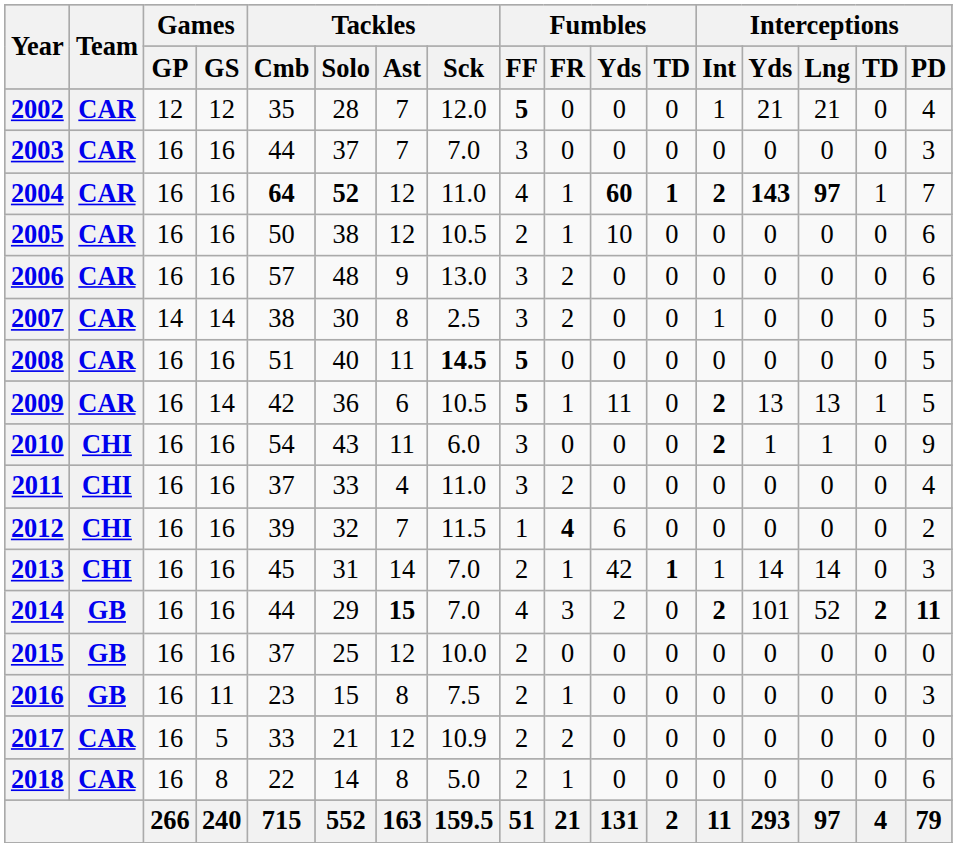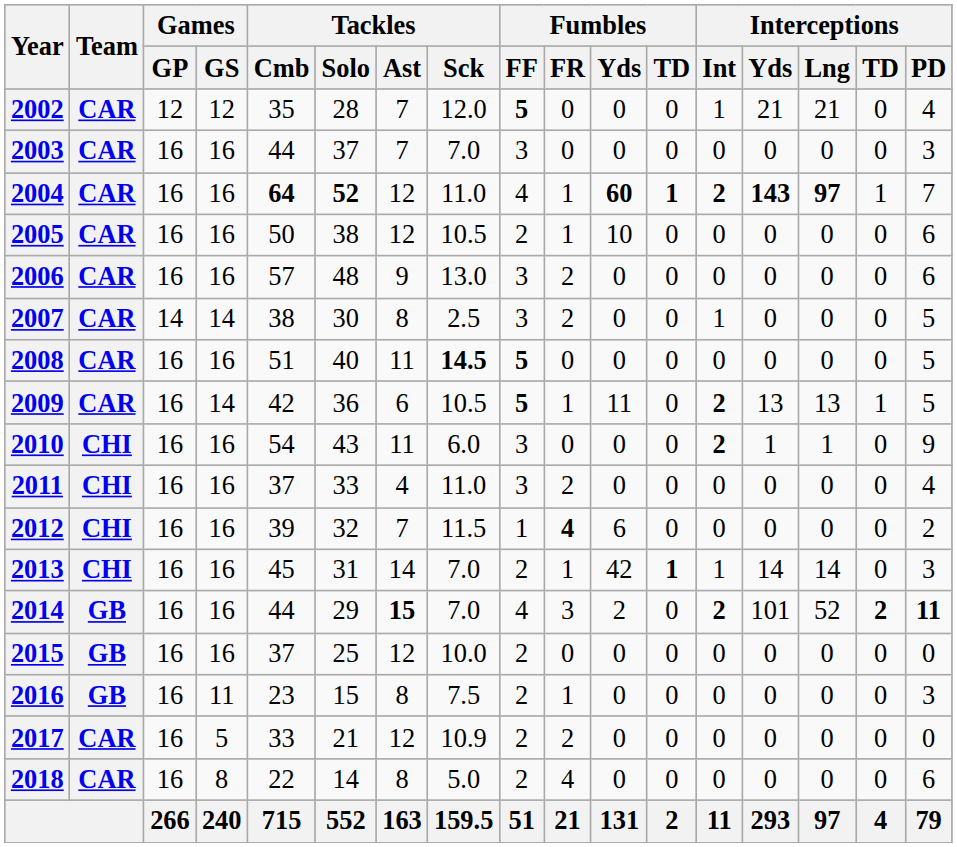 <table class="wikitable" style="text-align:center;">
 <tr>
 <th rowspan="2">Year</th>
 <th rowspan="2">Team</th>
 <th colspan="2">Games</th>
 <th colspan="4">Tackles</th>
 <th colspan="4">Fumbles</th>
 <th colspan="5">Interceptions</th>
 </tr>
 <tr>
 <th>GP</th>
 <th>GS</th>
 <th>Cmb</th>
 <th>Solo</th>
 <th>Ast</th>
 <th>Sck</th>
 <th>FF</th>
 <th>FR</th>
 <th>Yds</th>
 <th>TD</th>
 <th>Int</th>
 <th>Yds</th>
 <th>Lng</th>
 <th>TD</th>
 <th>PD</th>
 </tr>
 <tr>
 <th><a href='#'>2002</a></th>
 <th><a href='#'>CAR</a></th>
 <td>12</td>
 <td>12</td>
 <td>35</td>
 <td>28</td>
 <td>7</td>
 <td>12.0</td>
 <td><strong>5</strong></td>
 <td>0</td>
 <td>0</td>
 <td>0</td>
 <td>1</td>
 <td>21</td>
 <td>21</td>
 <td>0</td>
 <td>4</td>
 </tr>
 <tr>
 <th><a href='#'>2003</a></th>
 <th><a href='#'>CAR</a></th>
 <td>16</td>
 <td>16</td>
 <td>44</td>
 <td>37</td>
 <td>7</td>
 <td>7.0</td>
 <td>3</td>
 <td>0</td>
 <td>0</td>
 <td>0</td>
 <td>0</td>
 <td>0</td>
 <td>0</td>
 <td>0</td>
 <td>3</td>
 </tr>
 <tr>
 <th><a href='#'>2004</a></th>
 <th><a href='#'>CAR</a></th>
 <td>16</td>
 <td>16</td>
 <td><strong>64</strong></td>
 <td><strong>52</strong></td>
 <td>12</td>
 <td>11.0</td>
 <td>4</td>
 <td>1</td>
 <td><strong>60</strong></td>
 <td><strong>1</strong></td>
 <td><strong>2</strong></td>
 <td><strong>143</strong></td>
 <td><strong>97</strong></td>
 <td>1</td>
 <td>7</td>
 </tr>
 <tr>
 <th><a href='#'>2005</a></th>
 <th><a href='#'>CAR</a></th>
 <td>16</td>
 <td>16</td>
 <td>50</td>
 <td>38</td>
 <td>12</td>
 <td>10.5</td>
 <td>2</td>
 <td>1</td>
 <td>10</td>
 <td>0</td>
 <td>0</td>
 <td>0</td>
 <td>0</td>
 <td>0</td>
 <td>6</td>
 </tr>
 <tr>
 <th><a href='#'>2006</a></th>
 <th><a href='#'>CAR</a></th>
 <td>16</td>
 <td>16</td>
 <td>57</td>
 <td>48</td>
 <td>9</td>
 <td>13.0</td>
 <td>3</td>
 <td>2</td>
 <td>0</td>
 <td>0</td>
 <td>0</td>
 <td>0</td>
 <td>0</td>
 <td>0</td>
 <td>6</td>
 </tr>
 <tr>
 <th><a href='#'>2007</a></th>
 <th><a href='#'>CAR</a></th>
 <td>14</td>
 <td>14</td>
 <td>38</td>
 <td>30</td>
 <td>8</td>
 <td>2.5</td>
 <td>3</td>
 <td>2</td>
 <td>0</td>
 <td>0</td>
 <td>1</td>
 <td>0</td>
 <td>0</td>
 <td>0</td>
 <td>5</td>
 </tr>
 <tr>
 <th><a href='#'>2008</a></th>
 <th><a href='#'>CAR</a></th>
 <td>16</td>
 <td>16</td>
 <td>51</td>
 <td>40</td>
 <td>11</td>
 <td><strong>14.5</strong></td>
 <td><strong>5</strong></td>
 <td>0</td>
 <td>0</td>
 <td>0</td>
 <td>0</td>
 <td>0</td>
 <td>0</td>
 <td>0</td>
 <td>5</td>
 </tr>
 <tr>
 <th><a href='#'>2009</a></th>
 <th><a href='#'>CAR</a></th>
 <td>16</td>
 <td>14</td>
 <td>42</td>
 <td>36</td>
 <td>6</td>
 <td>10.5</td>
 <td><strong>5</strong></td>
 <td>1</td>
 <td>11</td>
 <td>0</td>
 <td><strong>2</strong></td>
 <td>13</td>
 <td>13</td>
 <td>1</td>
 <td>5</td>
 </tr>
 <tr>
 <th><a href='#'>2010</a></th>
 <th><a href='#'>CHI</a></th>
 <td>16</td>
 <td>16</td>
 <td>54</td>
 <td>43</td>
 <td>11</td>
 <td>6.0</td>
 <td>3</td>
 <td>0</td>
 <td>0</td>
 <td>0</td>
 <td><strong>2</strong></td>
 <td>1</td>
 <td>1</td>
 <td>0</td>
 <td>9</td>
 </tr>
 <tr>
 <th><a href='#'>2011</a></th>
 <th><a href='#'>CHI</a></th>
 <td>16</td>
 <td>16</td>
 <td>37</td>
 <td>33</td>
 <td>4</td>
 <td>11.0</td>
 <td>3</td>
 <td>2</td>
 <td>0</td>
 <td>0</td>
 <td>0</td>
 <td>0</td>
 <td>0</td>
 <td>0</td>
 <td>4</td>
 </tr>
 <tr>
 <th><a href='#'>2012</a></th>
 <th><a href='#'>CHI</a></th>
 <td>16</td>
 <td>16</td>
 <td>39</td>
 <td>32</td>
 <td>7</td>
 <td>11.5</td>
 <td>1</td>
 <td><strong>4</strong></td>
 <td>6</td>
 <td>0</td>
 <td>0</td>
 <td>0</td>
 <td>0</td>
 <td>0</td>
 <td>2</td>
 </tr>
 <tr>
 <th><a href='#'>2013</a></th>
 <th><a href='#'>CHI</a></th>
 <td>16</td>
 <td>16</td>
 <td>45</td>
 <td>31</td>
 <td>14</td>
 <td>7.0</td>
 <td>2</td>
 <td>1</td>
 <td>42</td>
 <td><strong>1</strong></td>
 <td>1</td>
 <td>14</td>
 <td>14</td>
 <td>0</td>
 <td>3</td>
 </tr>
 <tr>
 <th><a href='#'>2014</a></th>
 <th><a href='#'>GB</a></th>
 <td>16</td>
 <td>16</td>
 <td>44</td>
 <td>29</td>
 <td><strong>15</strong></td>
 <td>7.0</td>
 <td>4</td>
 <td>3</td>
 <td>2</td>
 <td>0</td>
 <td><strong>2</strong></td>
 <td>101</td>
 <td>52</td>
 <td><strong>2</strong></td>
 <td><strong>11</strong></td>
 </tr>
 <tr>
 <th><a href='#'>2015</a></th>
 <th><a href='#'>GB</a></th>
 <td>16</td>
 <td>16</td>
 <td>37</td>
 <td>25</td>
 <td>12</td>
 <td>10.0</td>
 <td>2</td>
 <td>0</td>
 <td>0</td>
 <td>0</td>
 <td>0</td>
 <td>0</td>
 <td>0</td>
 <td>0</td>
 <td>0</td>
 </tr>
 <tr>
 <th><a href='#'>2016</a></th>
 <th><a href='#'>GB</a></th>
 <td>16</td>
 <td>11</td>
 <td>23</td>
 <td>15</td>
 <td>8</td>
 <td>7.5</td>
 <td>2</td>
 <td>1</td>
 <td>0</td>
 <td>0</td>
 <td>0</td>
 <td>0</td>
 <td>0</td>
 <td>0</td>
 <td>3</td>
 </tr>
 <tr>
 <th><a href='#'>2017</a></th>
 <th><a href='#'>CAR</a></th>
 <td>16</td>
 <td>5</td>
 <td>33</td>
 <td>21</td>
 <td>12</td>
 <td>10.9</td>
 <td>2</td>
 <td>2</td>
 <td>0</td>
 <td>0</td>
 <td>0</td>
 <td>0</td>
 <td>0</td>
 <td>0</td>
 <td>0</td>
 </tr>
 <tr>
 <th><a href='#'>2018</a></th>
 <th><a href='#'>CAR</a></th>
 <td>16</td>
 <td>8</td>
 <td>22</td>
 <td>14</td>
 <td>8</td>
 <td>5.0</td>
 <td>2</td>
-<td>1</td>
+<td>4</td>
 <td>0</td>
 <td>0</td>
 <td>0</td>
 <td>0</td>
 <td>0</td>
 <td>0</td>
 <td>6</td>
 </tr>
 <tr>
 <th colspan="2"></th>
 <th>266</th>
 <th>240</th>
 <th>715</th>
 <th>552</th>
 <th>163</th>
 <th>159.5</th>
 <th>51</th>
 <th>21</th>
 <th>131</th>
 <th>2</th>
 <th>11</th>
 <th>293</th>
 <th>97</th>
 <th>4</th>
 <th>79</th>
 </tr>
 <tr>
 </tr>
 </table>
